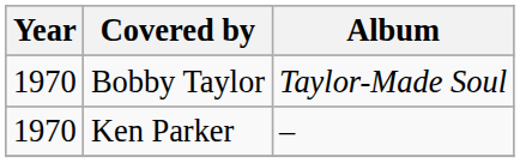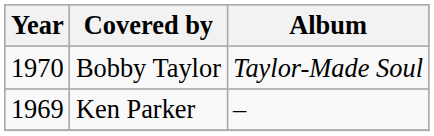 <table class="wikitable">
 <tr>
 <th>Year</th>
 <th>Covered by</th>
 <th>Album</th>
 </tr>
 <tr>
 <td>1970</td>
 <td>Bobby Taylor</td>
 <td><em>Taylor-Made Soul</em></td>
 </tr>
 <tr>
-<td>1970</td>
+<td>1969</td>
 <td>Ken Parker</td>
 <td>–</td>
 </tr>
 <tr>
 </tr>
 </table>
